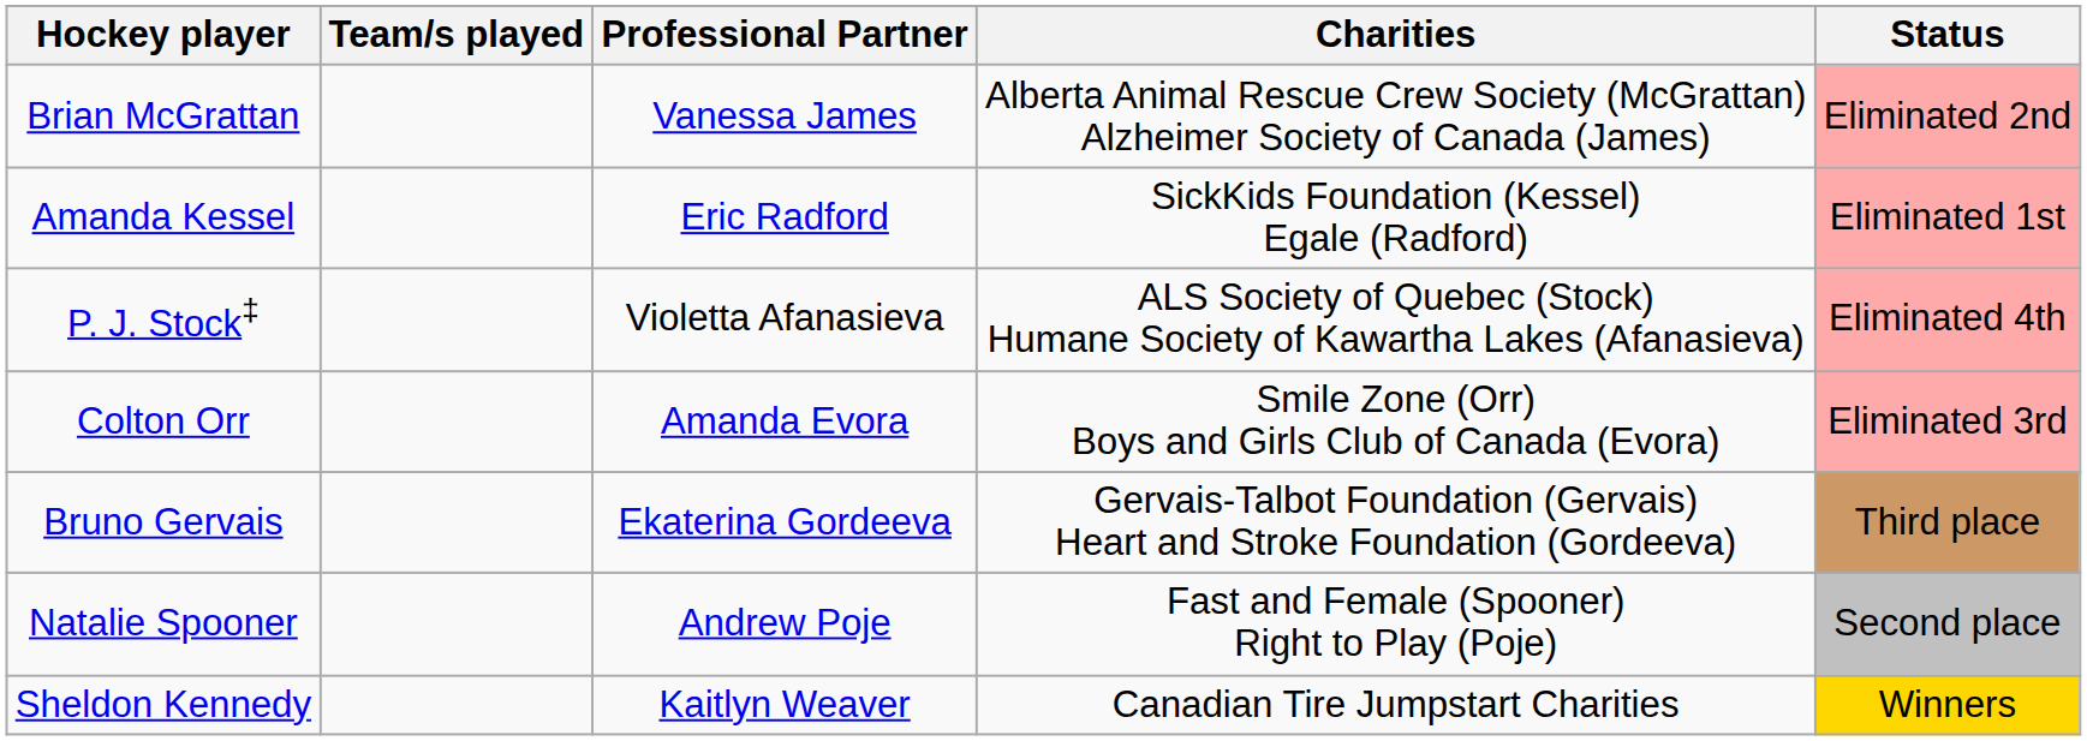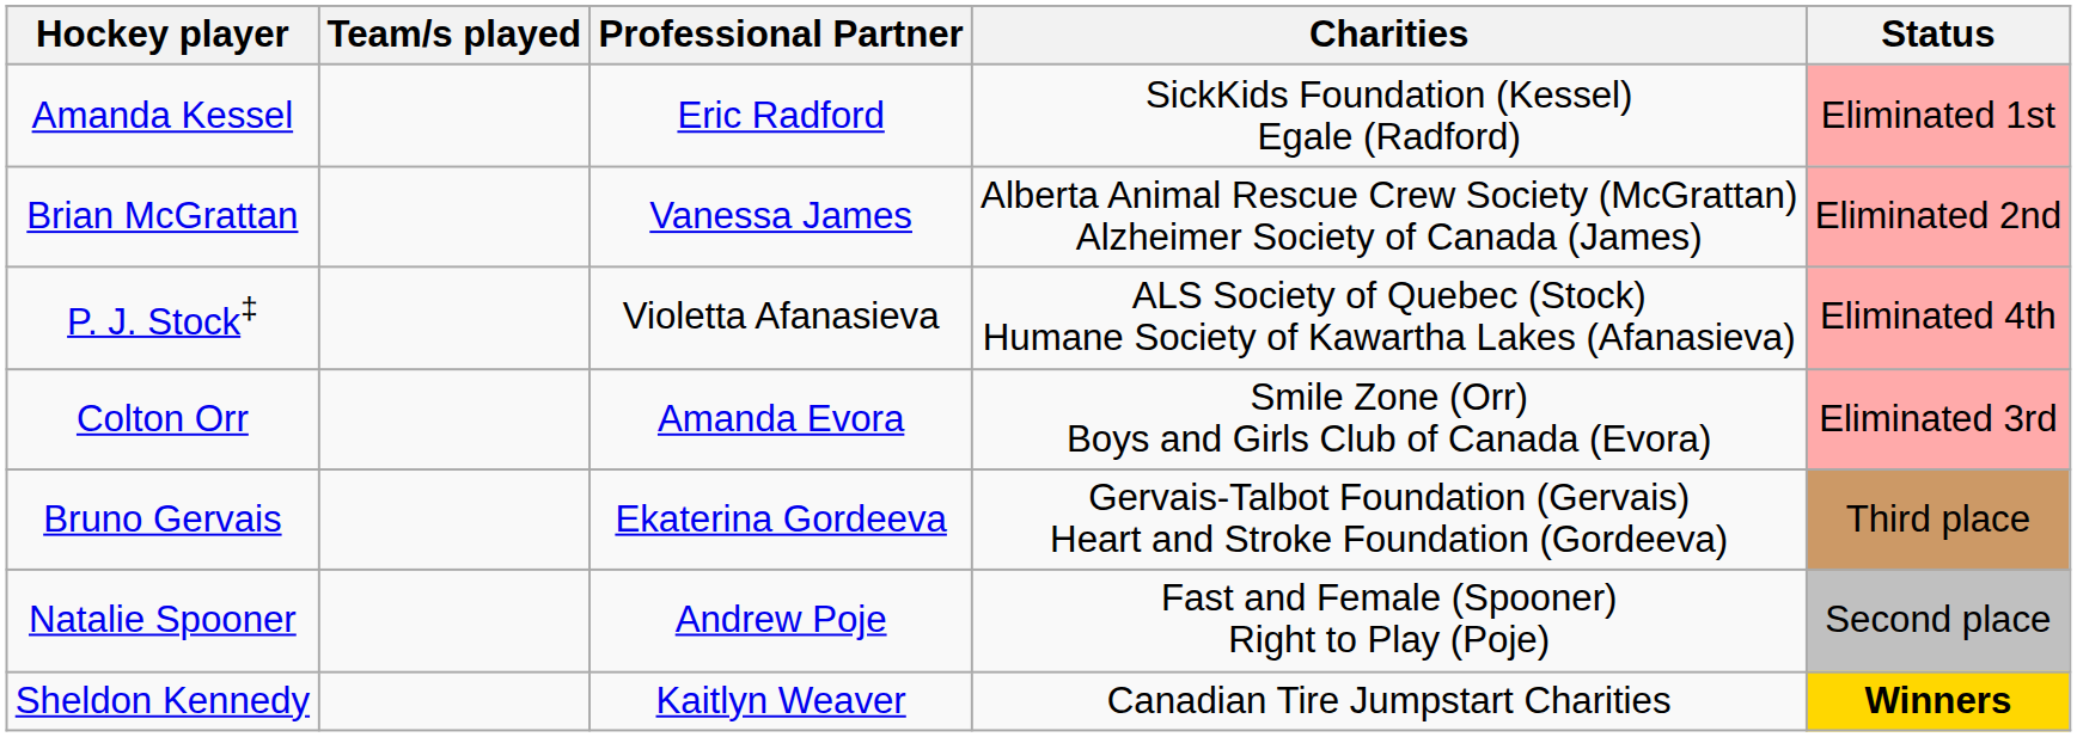 <table class="wikitable" style="text-align:center; margin:auto;">
 <tr>
 <th>Hockey player</th>
 <th>Team/s played</th>
 <th>Professional Partner</th>
 <th>Charities</th>
 <th>Status</th>
 </tr>
 <tr>
+<td><a href='#'>Amanda Kessel</a></td>
+<td></td>
+<td><a href='#'>Eric Radford</a></td>
+<td>SickKids Foundation (Kessel)<br>Egale (Radford)</td>
+<td align=center bgcolor="#ffaaaa">Eliminated 1st <br> </td>
+</tr>
+<tr>
 <td><a href='#'>Brian McGrattan</a></td>
 <td></td>
 <td><a href='#'>Vanessa James</a></td>
 <td>Alberta Animal Rescue Crew Society (McGrattan)<br>Alzheimer Society of Canada (James)</td>
 <td align=center bgcolor="#ffaaaa">Eliminated 2nd <br> </td>
-</tr>
-<tr>
-<td><a href='#'>Amanda Kessel</a></td>
-<td></td>
-<td><a href='#'>Eric Radford</a></td>
-<td>SickKids Foundation (Kessel)<br>Egale (Radford)</td>
-<td align=center bgcolor="#ffaaaa">Eliminated 1st <br> </td>
 </tr>
 <tr>
 <td><a href='#'>P. J. Stock</a><sup>‡</sup></td>
 <td></td>
 <td>Violetta Afanasieva</td>
 <td>ALS Society of Quebec (Stock)<br>Humane Society of Kawartha Lakes (Afanasieva)</td>
 <td align="center" bgcolor="#ffaaaa">Eliminated 4th <br> </td>
 </tr>
 <tr>
 <td><a href='#'>Colton Orr</a></td>
 <td></td>
 <td><a href='#'>Amanda Evora</a></td>
 <td>Smile Zone (Orr)<br>Boys and Girls Club of Canada (Evora)</td>
 <td align="center" bgcolor="#ffaaaa">Eliminated 3rd <br> </td>
 </tr>
 <tr>
 <td><a href='#'>Bruno Gervais</a></td>
 <td></td>
 <td><a href='#'>Ekaterina Gordeeva</a></td>
 <td>Gervais-Talbot Foundation (Gervais)<br>Heart and Stroke Foundation (Gordeeva)</td>
 <td align="center" bgcolor="#c96">Third place <br> </td>
 </tr>
 <tr>
 <td><a href='#'>Natalie Spooner</a></td>
 <td></td>
 <td><a href='#'>Andrew Poje</a></td>
 <td>Fast and Female (Spooner)<br> Right to Play (Poje)</td>
 <td align="center" bgcolor="silver">Second place <br> </td>
 </tr>
 <tr>
 <td><a href='#'>Sheldon Kennedy</a></td>
 <td></td>
 <td><a href='#'>Kaitlyn Weaver</a></td>
 <td>Canadian Tire Jumpstart Charities</td>
-<td align="center" bgcolor="gold">Winners <br> </td>
+<td align="center" bgcolor="gold"><strong>Winners <br> </strong></td>
 </tr>
 </table>
